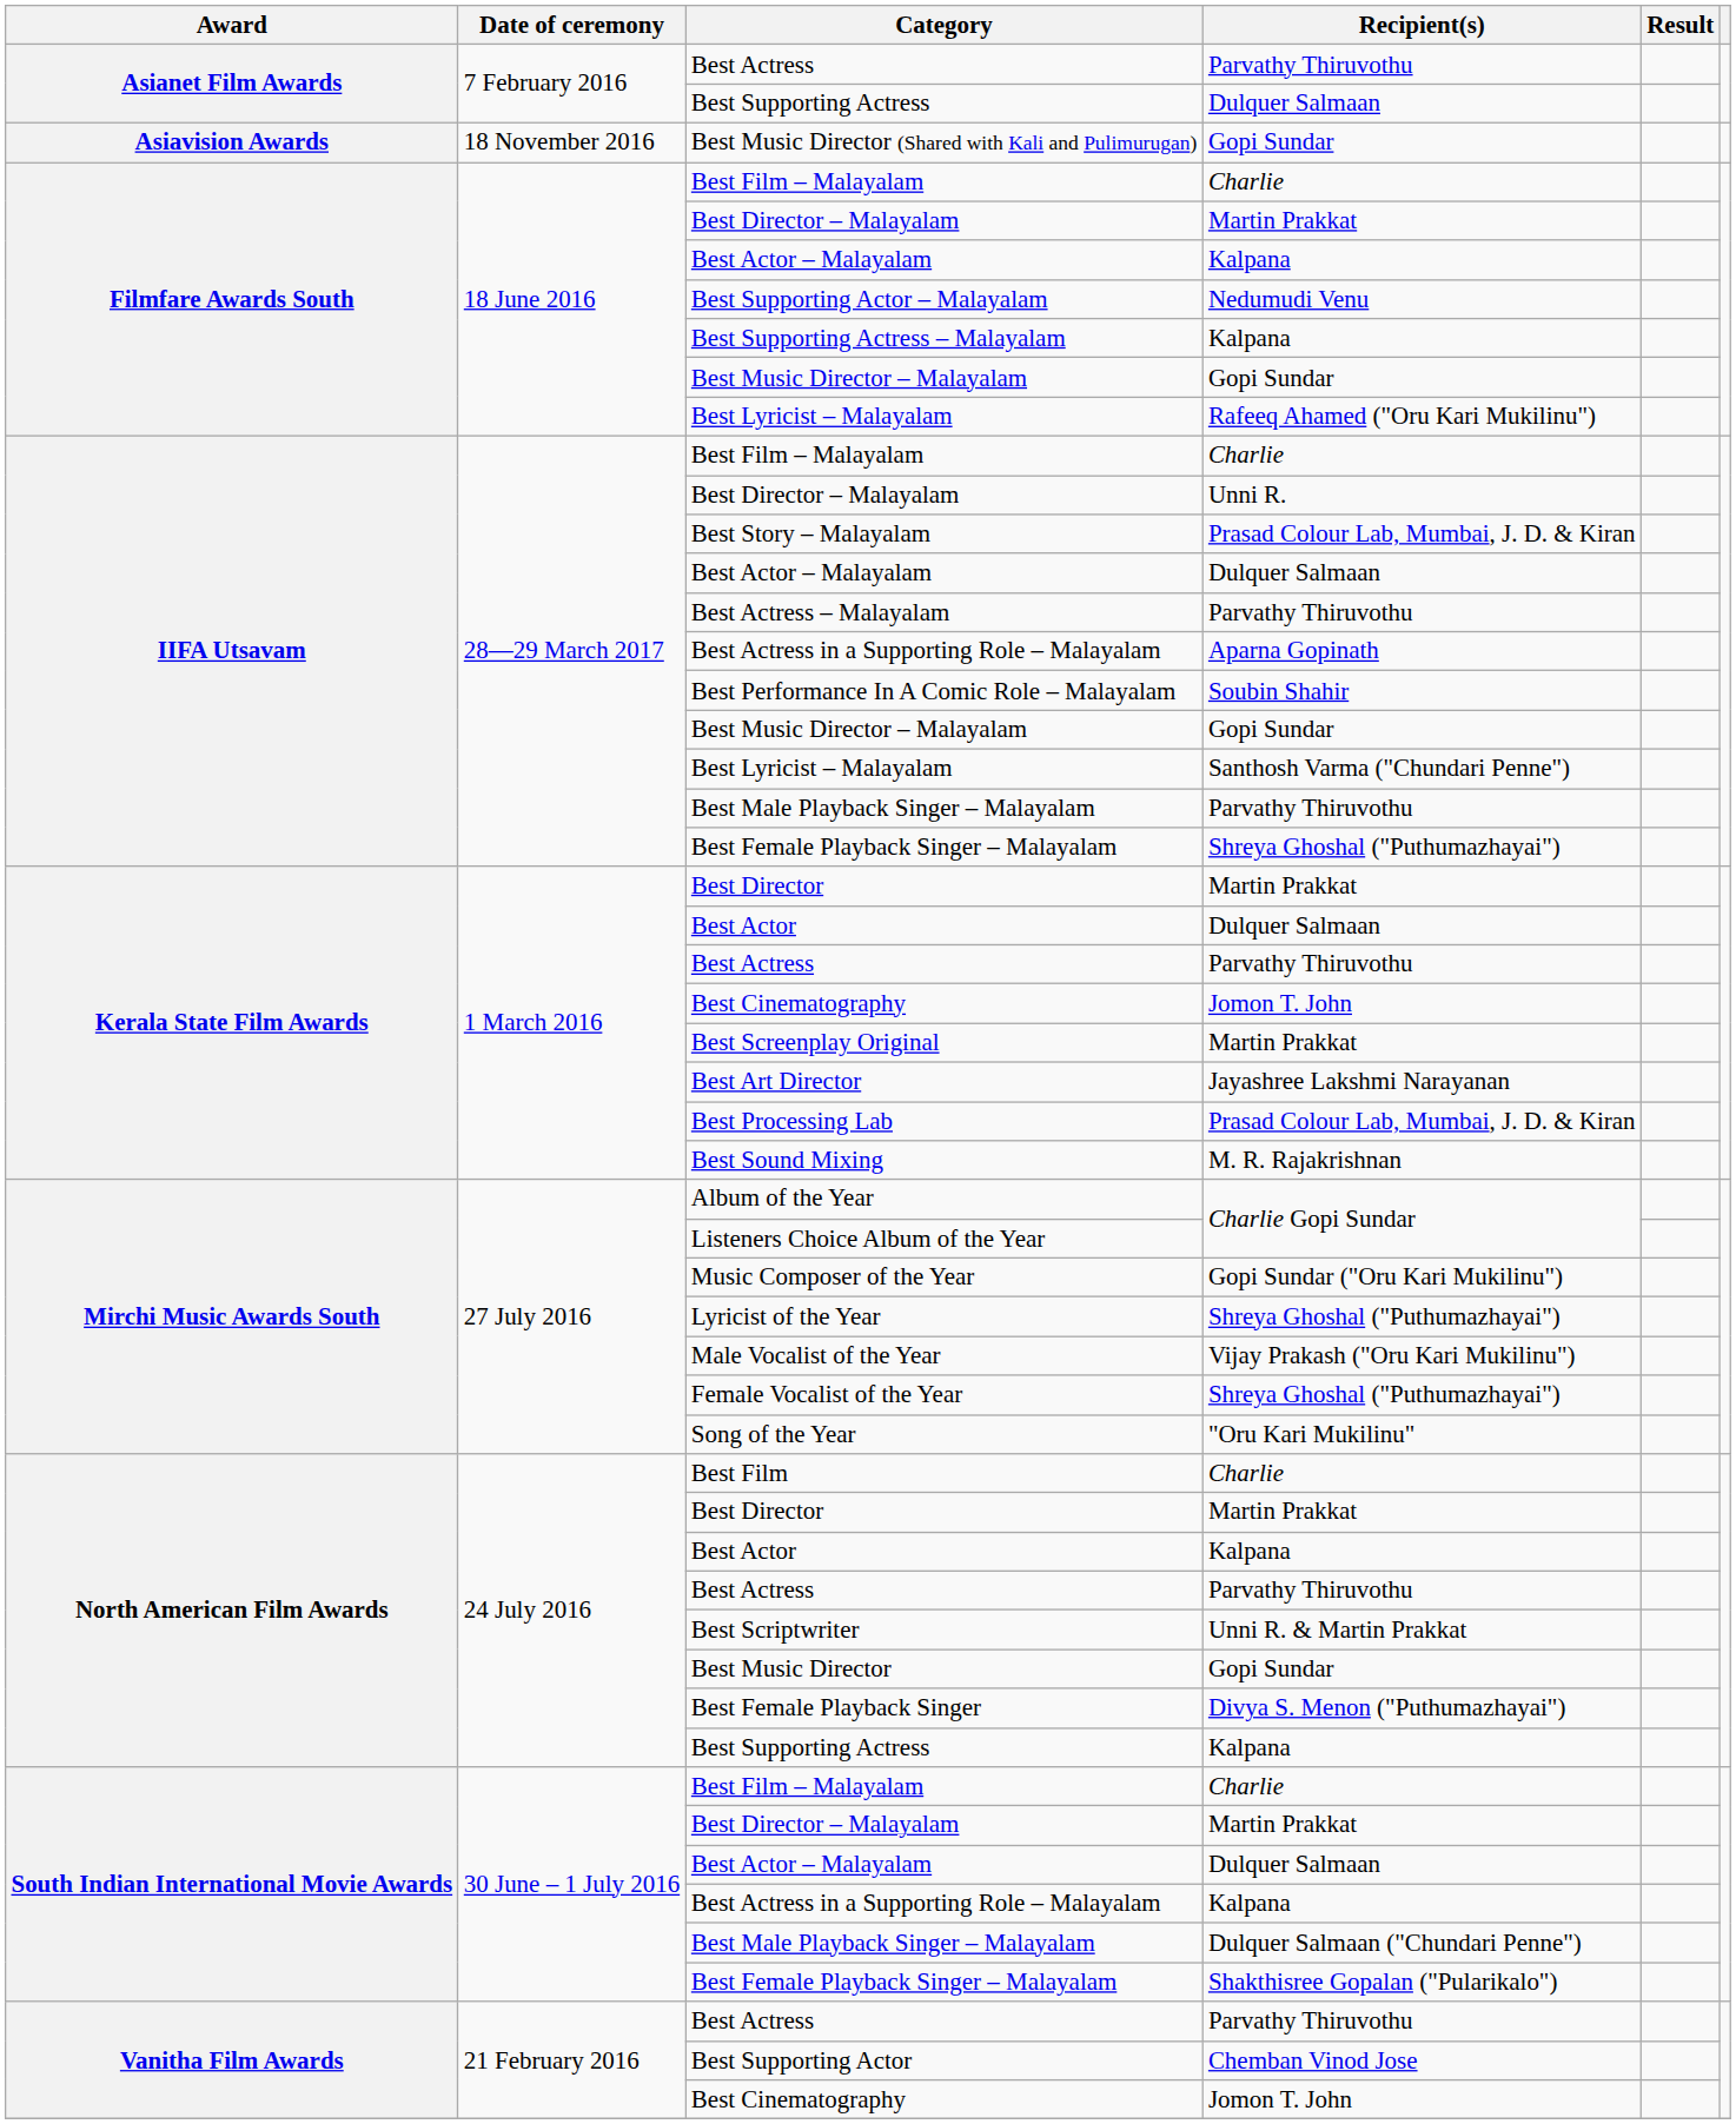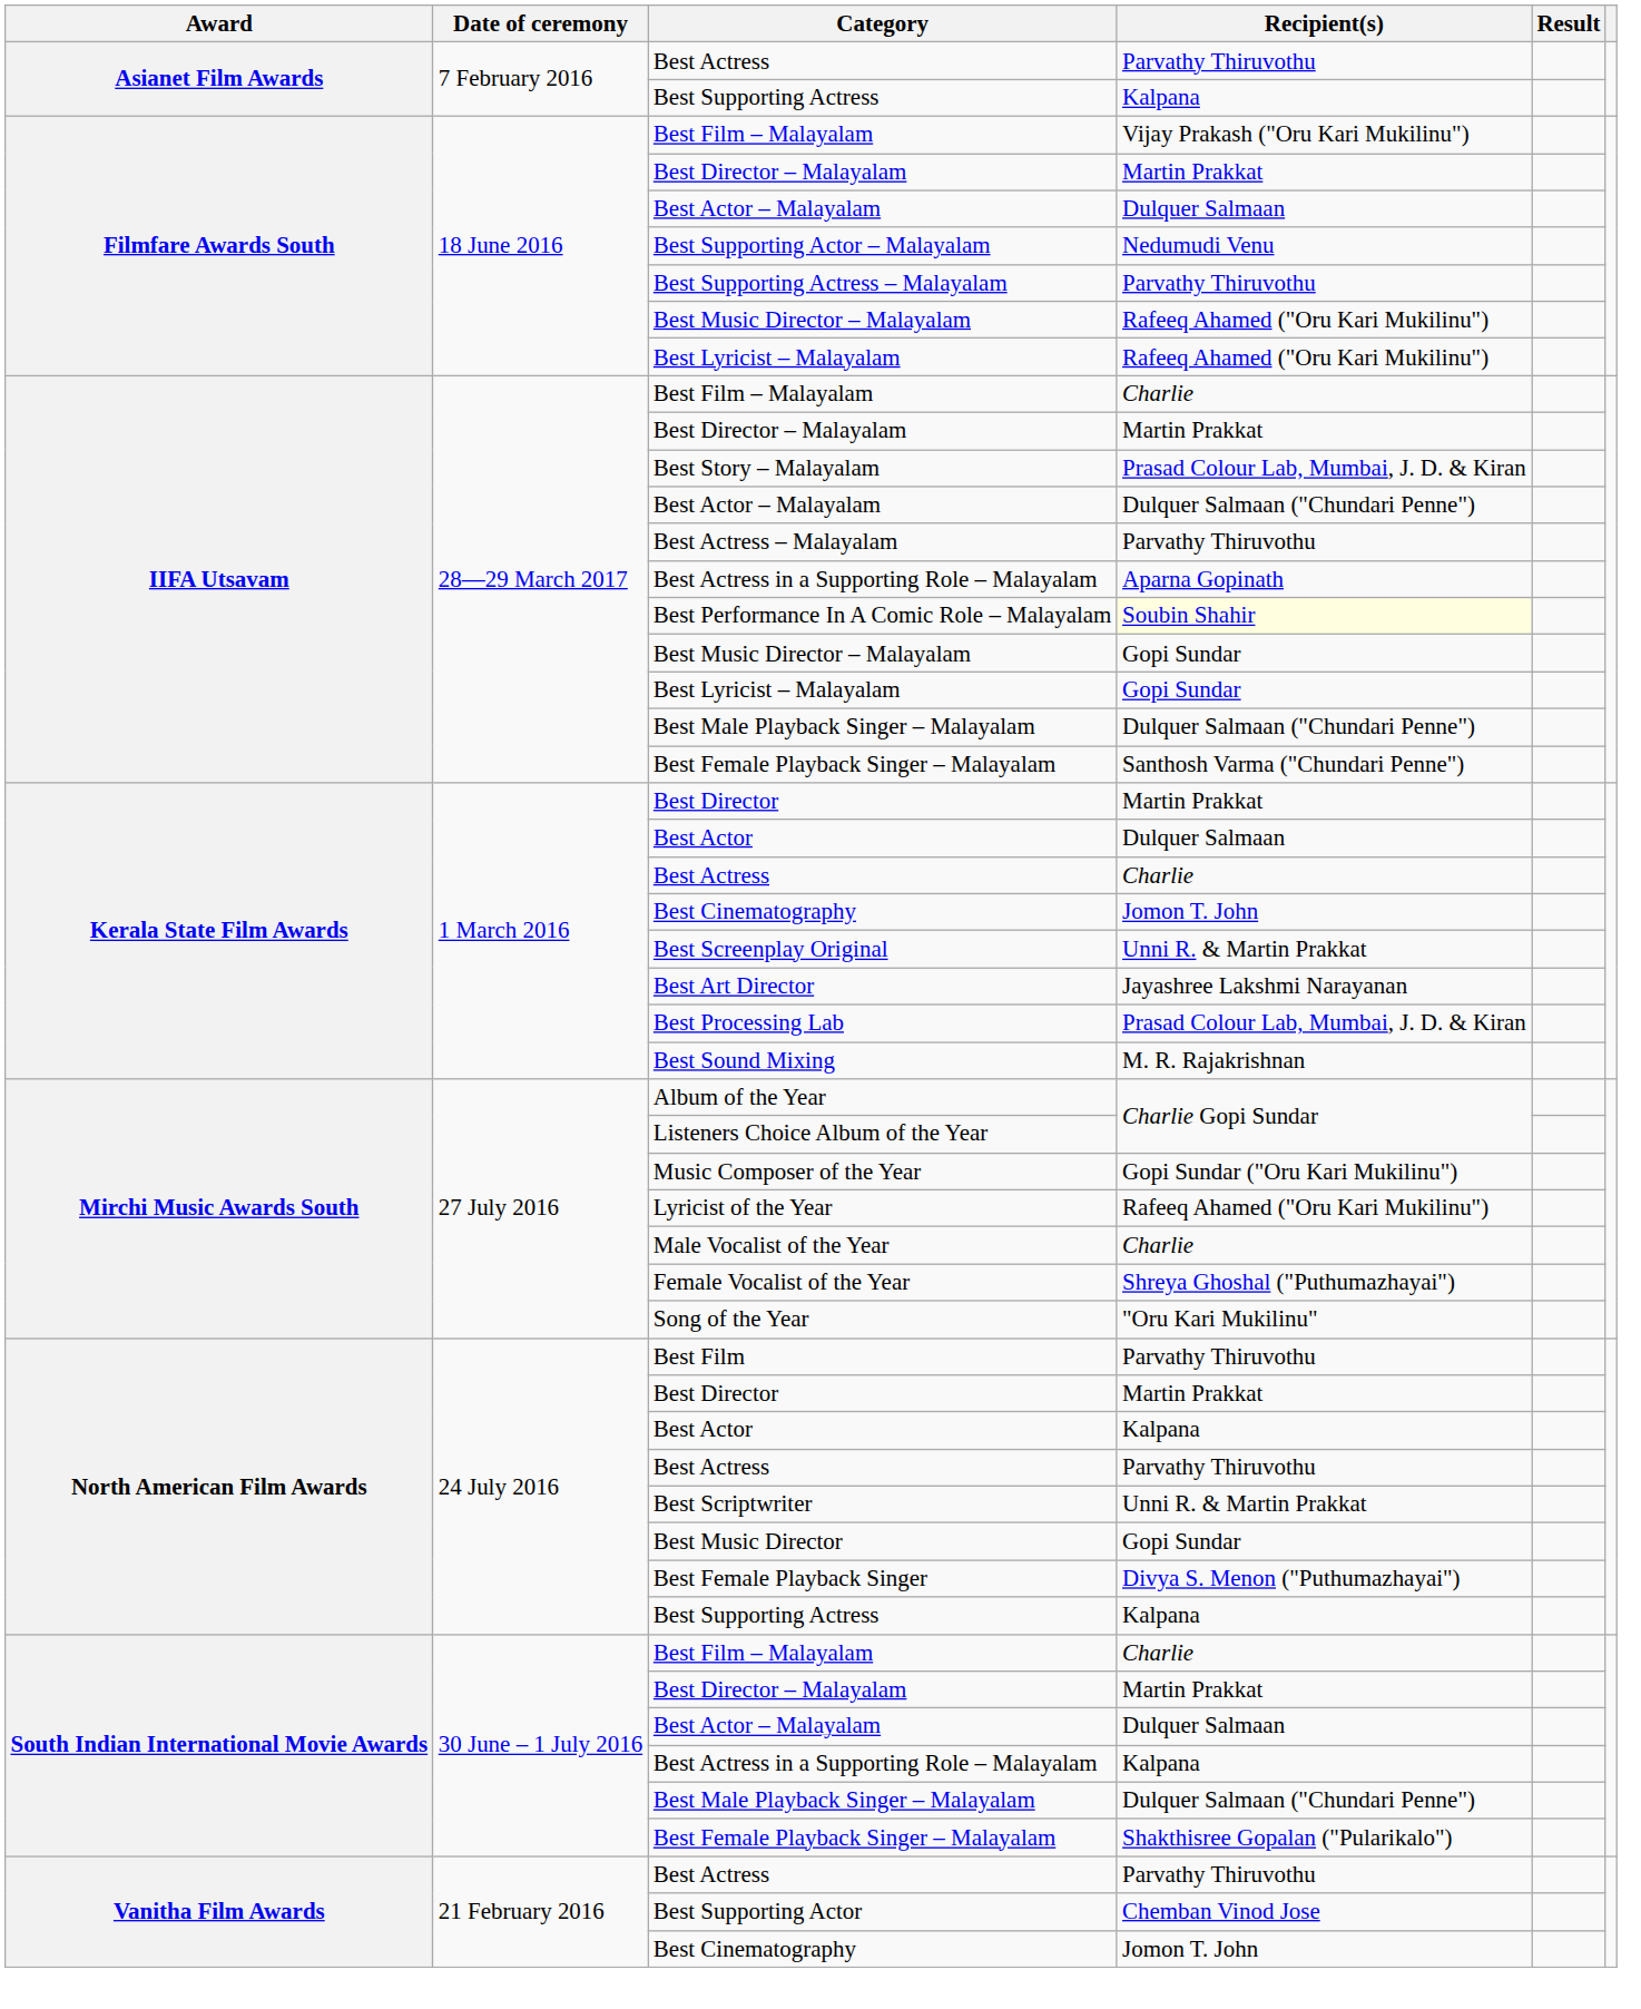 <table class="wikitable plainrowheaders sortable">
 <tr>
 <th scope="col">Award</th>
 <th scope="col">Date of ceremony</th>
 <th scope="col">Category</th>
 <th scope="col">Recipient(s)</th>
 <th scope="col" class="unsortable">Result</th>
 <th scope="col" class="unsortable"></th>
 </tr>
 <tr>
 <th scope="row" rowspan="2"><a href='#'>Asianet Film Awards</a></th>
 <td rowspan="2">7 February 2016</td>
 <td>Best Actress</td>
 <td><a href='#'>Parvathy Thiruvothu</a></td>
 <td></td>
 <td rowspan="2"></td>
 </tr>
 <tr>
 <td>Best Supporting Actress</td>
-<td><a href='#'>Dulquer Salmaan</a></td>
-<td></td>
-</tr>
-<tr>
-<th scope="row"><a href='#'>Asiavision Awards</a></th>
-<td>18 November 2016</td>
-<td>Best Music Director <small>(Shared with <a href='#'>Kali</a> and <a href='#'>Pulimurugan</a>)</small></td>
-<td><a href='#'>Gopi Sundar</a></td>
-<td></td>
+<td><a href='#'>Kalpana</a></td>
 <td></td>
 </tr>
 <tr>
 <th scope="row" rowspan="7"><a href='#'>Filmfare Awards South</a></th>
 <td rowspan="7"><a href='#'>18 June 2016</a></td>
 <td><a href='#'>Best Film – Malayalam</a></td>
-<td><em>Charlie</em></td>
+<td>Vijay Prakash ("Oru Kari Mukilinu")</td>
 <td></td>
 <td rowspan="7"></td>
 </tr>
 <tr>
 <td><a href='#'>Best Director – Malayalam</a></td>
 <td><a href='#'>Martin Prakkat</a></td>
 <td></td>
 </tr>
 <tr>
 <td><a href='#'>Best Actor – Malayalam</a></td>
-<td><a href='#'>Kalpana</a></td>
+<td><a href='#'>Dulquer Salmaan</a></td>
 <td></td>
 </tr>
 <tr>
 <td><a href='#'>Best Supporting Actor – Malayalam</a></td>
 <td><a href='#'>Nedumudi Venu</a></td>
 <td></td>
 </tr>
 <tr>
 <td><a href='#'>Best Supporting Actress – Malayalam</a></td>
-<td>Kalpana</td>
+<td><a href='#'>Parvathy Thiruvothu</a></td>
 <td></td>
 </tr>
 <tr>
 <td><a href='#'>Best Music Director – Malayalam</a></td>
-<td>Gopi Sundar</td>
+<td><a href='#'>Rafeeq Ahamed</a> ("Oru Kari Mukilinu")</td>
 <td></td>
 </tr>
 <tr>
 <td><a href='#'>Best Lyricist – Malayalam</a></td>
 <td><a href='#'>Rafeeq Ahamed</a> ("Oru Kari Mukilinu")</td>
 <td></td>
 </tr>
 <tr>
 <th scope="row" rowspan="11"><a href='#'>IIFA Utsavam</a></th>
 <td rowspan="11"><a href='#'>28—29 March 2017</a></td>
 <td>Best Film – Malayalam</td>
 <td><em>Charlie</em></td>
 <td></td>
 <td rowspan="11"><br></td>
 </tr>
 <tr>
 <td>Best Director – Malayalam</td>
-<td>Unni R.</td>
+<td>Martin Prakkat</td>
 <td></td>
 </tr>
 <tr>
 <td>Best Story – Malayalam</td>
 <td><a href='#'>Prasad Colour Lab, Mumbai</a>, J. D. & Kiran</td>
 <td></td>
 </tr>
 <tr>
 <td>Best Actor – Malayalam</td>
-<td>Dulquer Salmaan</td>
+<td>Dulquer Salmaan ("Chundari Penne")</td>
 <td></td>
 </tr>
 <tr>
 <td>Best Actress – Malayalam</td>
 <td>Parvathy Thiruvothu</td>
 <td></td>
 </tr>
 <tr>
 <td>Best Actress in a Supporting Role – Malayalam</td>
 <td><a href='#'>Aparna Gopinath</a></td>
 <td></td>
 </tr>
 <tr>
 <td>Best Performance In A Comic Role – Malayalam</td>
-<td><a href='#'>Soubin Shahir</a></td>
+<td style="background: lightyellow;"><a href='#'>Soubin Shahir</a></td>
 <td></td>
 </tr>
 <tr>
 <td>Best Music Director – Malayalam</td>
 <td>Gopi Sundar</td>
 <td></td>
 </tr>
 <tr>
 <td>Best Lyricist – Malayalam</td>
-<td>Santhosh Varma ("Chundari Penne")</td>
+<td><a href='#'>Gopi Sundar</a></td>
 <td></td>
 </tr>
 <tr>
 <td>Best Male Playback Singer – Malayalam</td>
-<td>Parvathy Thiruvothu</td>
+<td>Dulquer Salmaan ("Chundari Penne")</td>
 <td></td>
 </tr>
 <tr>
 <td>Best Female Playback Singer – Malayalam</td>
-<td><a href='#'>Shreya Ghoshal</a> ("Puthumazhayai")</td>
+<td>Santhosh Varma ("Chundari Penne")</td>
 <td></td>
 </tr>
 <tr>
 <th scope="row" rowspan="8"><a href='#'>Kerala State Film Awards</a></th>
 <td rowspan="8"><a href='#'>1 March 2016</a></td>
 <td><a href='#'>Best Director</a></td>
 <td>Martin Prakkat</td>
 <td></td>
 <td rowspan="8"></td>
 </tr>
 <tr>
 <td><a href='#'>Best Actor</a></td>
 <td>Dulquer Salmaan</td>
 <td></td>
 </tr>
 <tr>
 <td><a href='#'>Best Actress</a></td>
-<td>Parvathy Thiruvothu</td>
+<td><em>Charlie</em></td>
 <td></td>
 </tr>
 <tr>
 <td><a href='#'>Best Cinematography</a></td>
 <td><a href='#'>Jomon T. John</a></td>
 <td></td>
 </tr>
 <tr>
 <td><a href='#'>Best Screenplay Original</a></td>
-<td>Martin Prakkat</td>
+<td><a href='#'>Unni R.</a> & Martin Prakkat</td>
 <td></td>
 </tr>
 <tr>
 <td><a href='#'>Best Art Director</a></td>
 <td>Jayashree Lakshmi Narayanan</td>
 <td></td>
 </tr>
 <tr>
 <td><a href='#'>Best Processing Lab</a></td>
 <td><a href='#'>Prasad Colour Lab, Mumbai</a>, J. D. & Kiran</td>
 <td></td>
 </tr>
 <tr>
 <td><a href='#'>Best Sound Mixing</a></td>
 <td>M. R. Rajakrishnan</td>
 <td></td>
 </tr>
 <tr>
 <th scope="row" rowspan="7"><a href='#'>Mirchi Music Awards South</a></th>
 <td rowspan="7">27 July 2016</td>
 <td>Album of the Year</td>
 <td rowspan="2"><em>Charlie</em> Gopi Sundar</td>
 <td></td>
 <td rowspan="7"><br></td>
 </tr>
 <tr>
 <td>Listeners Choice Album of the Year</td>
 <td></td>
 </tr>
 <tr>
 <td>Music Composer of the Year</td>
 <td>Gopi Sundar ("Oru Kari Mukilinu")</td>
 <td></td>
 </tr>
 <tr>
 <td>Lyricist of the Year</td>
-<td><a href='#'>Shreya Ghoshal</a> ("Puthumazhayai")</td>
+<td>Rafeeq Ahamed ("Oru Kari Mukilinu")</td>
 <td></td>
 </tr>
 <tr>
 <td>Male Vocalist of the Year</td>
-<td>Vijay Prakash ("Oru Kari Mukilinu")</td>
+<td><em>Charlie</em></td>
 <td></td>
 </tr>
 <tr>
 <td>Female Vocalist of the Year</td>
 <td><a href='#'>Shreya Ghoshal</a> ("Puthumazhayai")</td>
 <td></td>
 </tr>
 <tr>
 <td>Song of the Year</td>
 <td>"Oru Kari Mukilinu"</td>
 <td></td>
 </tr>
 <tr>
 <th scope="row" rowspan="8">North American Film Awards</th>
 <td rowspan="8">24 July 2016</td>
 <td>Best Film</td>
-<td><em>Charlie</em></td>
+<td>Parvathy Thiruvothu</td>
 <td></td>
 <td rowspan="8"><br></td>
 </tr>
 <tr>
 <td>Best Director</td>
 <td>Martin Prakkat</td>
 <td></td>
 </tr>
 <tr>
 <td>Best Actor</td>
 <td>Kalpana</td>
 <td></td>
 </tr>
 <tr>
 <td>Best Actress</td>
 <td>Parvathy Thiruvothu</td>
 <td></td>
 </tr>
 <tr>
 <td>Best Scriptwriter</td>
 <td>Unni R. & Martin Prakkat</td>
 <td></td>
 </tr>
 <tr>
 <td>Best Music Director</td>
 <td>Gopi Sundar</td>
 <td></td>
 </tr>
 <tr>
 <td>Best Female Playback Singer</td>
 <td><a href='#'>Divya S. Menon</a> ("Puthumazhayai")</td>
 <td></td>
 </tr>
 <tr>
 <td>Best Supporting Actress</td>
 <td>Kalpana</td>
 <td></td>
 </tr>
 <tr>
 <th scope="row" rowspan="6"><a href='#'>South Indian International Movie Awards</a></th>
 <td rowspan="6"><a href='#'>30 June – 1 July 2016</a></td>
 <td><a href='#'>Best Film – Malayalam</a></td>
 <td><em>Charlie</em></td>
 <td></td>
 <td rowspan="6"></td>
 </tr>
 <tr>
 <td><a href='#'>Best Director – Malayalam</a></td>
 <td>Martin Prakkat</td>
 <td></td>
 </tr>
 <tr>
 <td><a href='#'>Best Actor – Malayalam</a></td>
 <td>Dulquer Salmaan</td>
 <td></td>
 </tr>
 <tr>
 <td>Best Actress in a Supporting Role – Malayalam</td>
 <td>Kalpana</td>
 <td></td>
 </tr>
 <tr>
 <td><a href='#'>Best Male Playback Singer – Malayalam</a></td>
 <td>Dulquer Salmaan ("Chundari Penne")</td>
 <td></td>
 </tr>
 <tr>
 <td><a href='#'>Best Female Playback Singer – Malayalam</a></td>
 <td><a href='#'>Shakthisree Gopalan</a> ("Pularikalo")</td>
 <td></td>
 </tr>
 <tr>
 <th scope="row" rowspan="3"><a href='#'>Vanitha Film Awards</a></th>
 <td rowspan="3">21 February 2016</td>
 <td>Best Actress</td>
 <td>Parvathy Thiruvothu</td>
 <td></td>
 <td rowspan="3"></td>
 </tr>
 <tr>
 <td>Best Supporting Actor</td>
 <td><a href='#'>Chemban Vinod Jose</a></td>
 <td></td>
 </tr>
 <tr>
 <td>Best Cinematography</td>
 <td>Jomon T. John</td>
 <td></td>
 </tr>
 <tr>
 </tr>
 </table>
